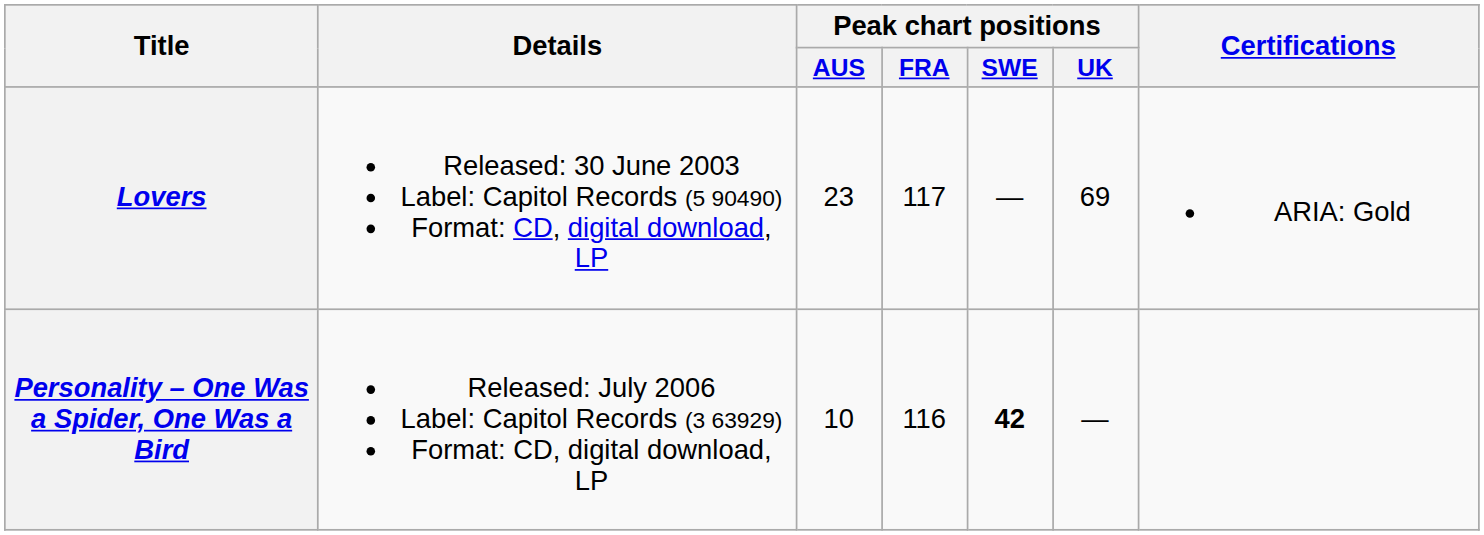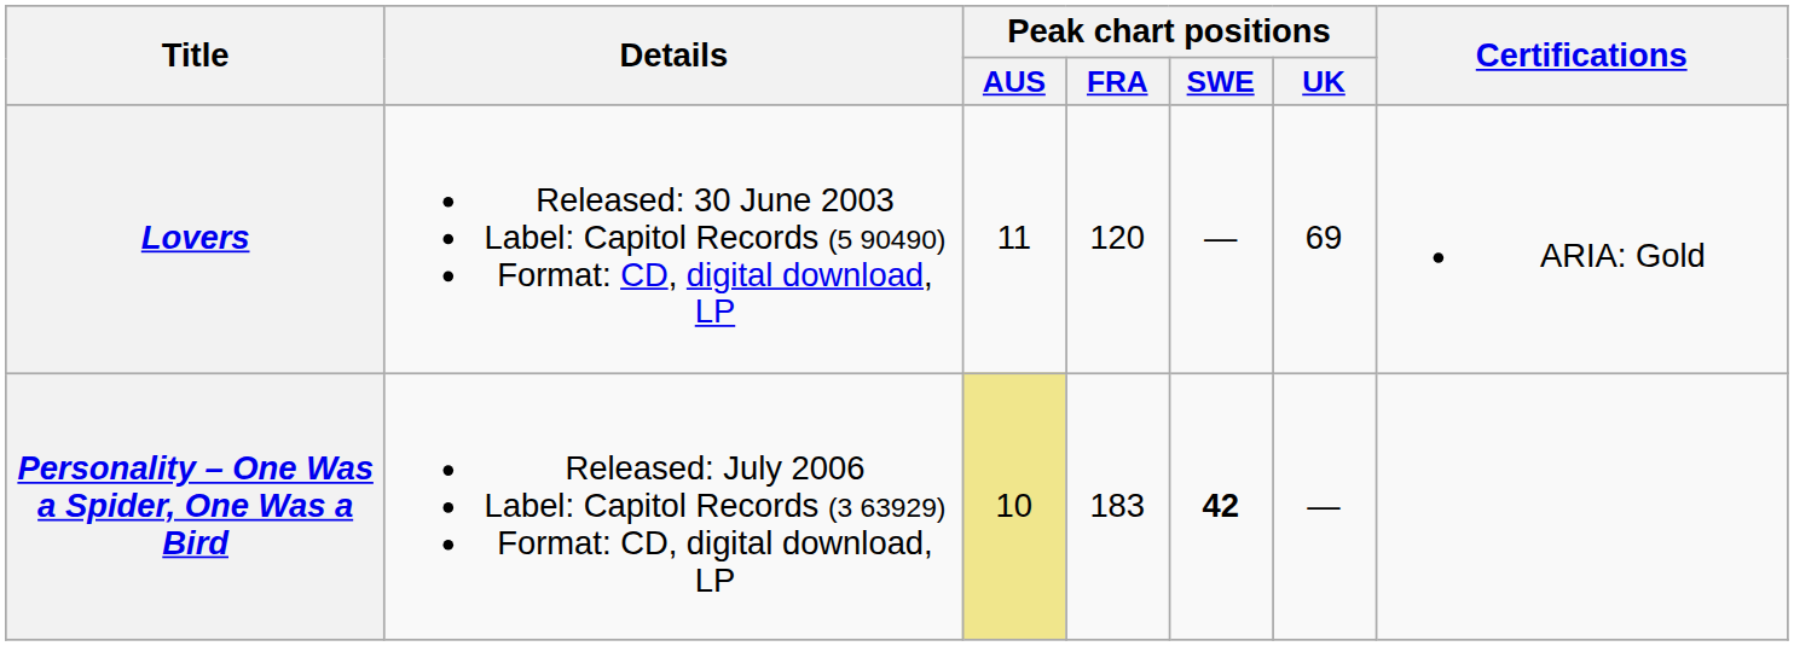 <table class="wikitable plainrowheaders" style="text-align:center;" border="1">
 <tr>
 <th scope="col" rowspan="2" style="width:11em;">Title</th>
 <th scope="col" rowspan="2" style="width:17em;">Details</th>
 <th scope="col" colspan="4">Peak chart positions</th>
 <th scope="col" rowspan="2" style="width:12em;"><a href='#'>Certifications</a></th>
 </tr>
 <tr>
 <th scope="col" style="width:3em;font-size:90%;"><a href='#'>AUS</a><br></th>
 <th scope="col" style="width:3em;font-size:90%;"><a href='#'>FRA</a><br></th>
 <th scope="col" style="width:3em;font-size:90%;"><a href='#'>SWE</a><br></th>
 <th scope="col" style="width:3em;font-size:90%;"><a href='#'>UK</a><br></th>
 </tr>
 <tr>
 <th scope="row"><em><a href='#'>Lovers</a></em></th>
 <td><br><ul><li>Released: 30 June 2003</li><li>Label: Capitol Records <small>(5 90490)</small></li><li>Format: <a href='#'>CD</a>, <a href='#'>digital download</a>, <a href='#'>LP</a></li></ul></td>
-<td>23</td>
-<td>117</td>
+<td>11</td>
+<td>120</td>
 <td>—</td>
 <td>69</td>
 <td><br><ul><li>ARIA: Gold</li></ul></td>
 </tr>
 <tr>
 <th scope="row"><em><a href='#'>Personality – One Was a Spider, One Was a Bird</a></em></th>
 <td><br><ul><li>Released: July 2006</li><li>Label: Capitol Records <small>(3 63929)</small></li><li>Format: CD, digital download, LP</li></ul></td>
-<td>10</td>
-<td>116</td>
+<td style="background: khaki;">10</td>
+<td>183</td>
 <td><strong>42</strong></td>
 <td>—</td>
 <td></td>
 </tr>
 </table>
